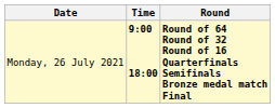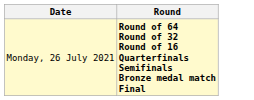 <table class="wikitable">
 <tr>
 <th>Date</th>
-<th>Time</th>
 <th>Round</th>
 </tr>
 <tr style=background:lemonchiffon>
 <td>Monday, 26 July 2021</td>
-<td><strong>9:00</strong><br> <br> <br> <br><strong>18:00</strong><br> <br> </td>
 <td><strong>Round of 64</strong><br><strong>Round of 32</strong><br><strong>Round of 16</strong><br><strong>Quarterfinals</strong><br><strong>Semifinals</strong><br><strong>Bronze medal match</strong><br><strong>Final</strong></td>
 </tr>
 </table>
